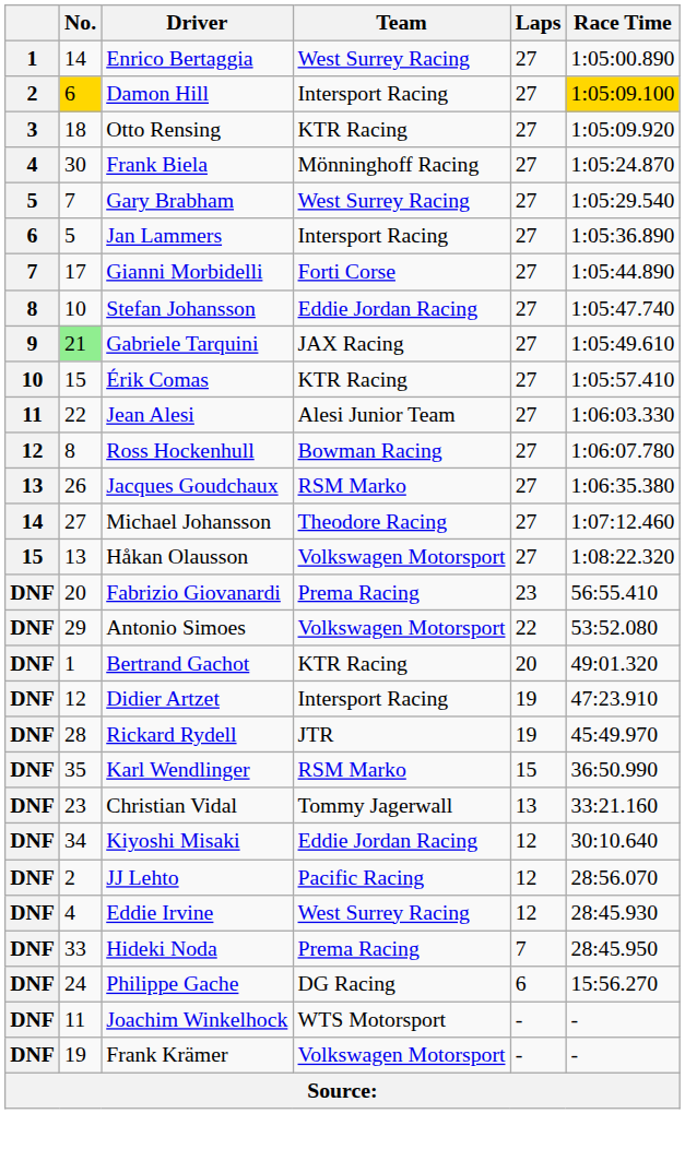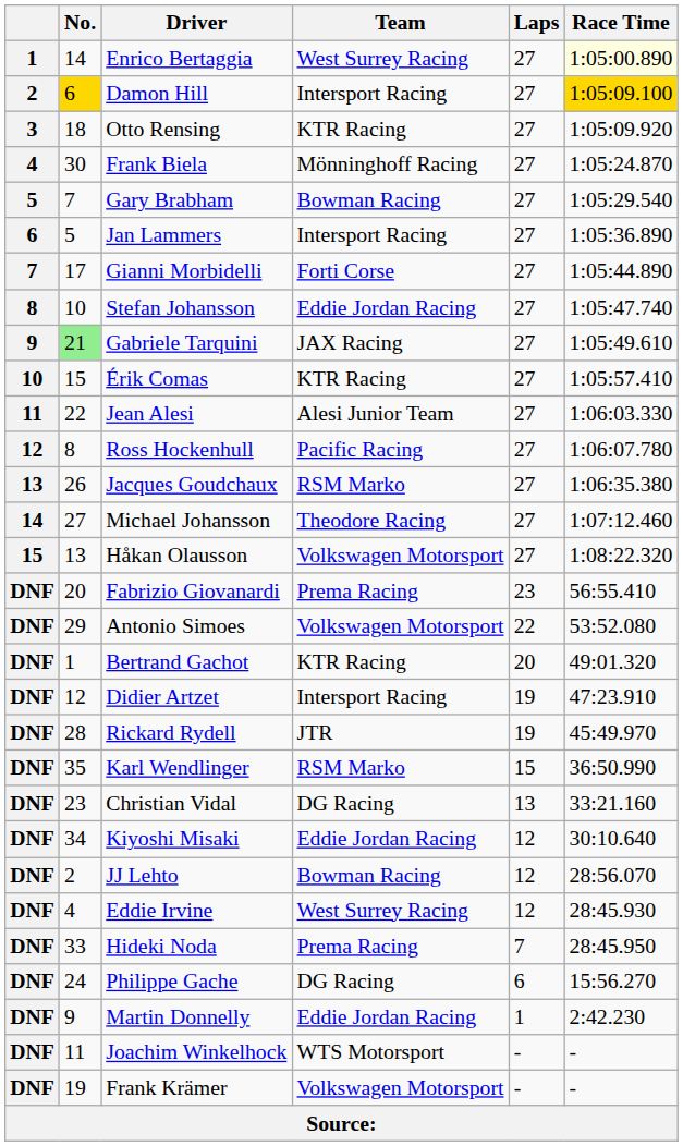 <table class="wikitable" style="font-size: 95%;">
 <tr>
 <th></th>
 <th>No.</th>
 <th>Driver</th>
 <th>Team</th>
 <th>Laps</th>
 <th>Race Time</th>
 </tr>
 <tr>
 <th>1</th>
 <td>14</td>
 <td> <a href='#'>Enrico Bertaggia</a></td>
 <td><a href='#'>West Surrey Racing</a></td>
 <td>27</td>
-<td>1:05:00.890</td>
+<td style="background: lightyellow;">1:05:00.890</td>
 </tr>
 <tr>
 <th>2</th>
 <td style="background: gold;">6</td>
 <td> <a href='#'>Damon Hill</a></td>
 <td>Intersport Racing</td>
 <td>27</td>
 <td style="background: gold;">1:05:09.100</td>
 </tr>
 <tr>
 <th>3</th>
 <td>18</td>
 <td> Otto Rensing</td>
 <td>KTR Racing</td>
 <td>27</td>
 <td>1:05:09.920</td>
 </tr>
 <tr>
 <th>4</th>
 <td>30</td>
 <td> <a href='#'>Frank Biela</a></td>
 <td>Mönninghoff Racing</td>
 <td>27</td>
 <td>1:05:24.870</td>
 </tr>
 <tr>
 <th>5</th>
 <td>7</td>
 <td> <a href='#'>Gary Brabham</a></td>
-<td><a href='#'>West Surrey Racing</a></td>
+<td><a href='#'>Bowman Racing</a></td>
 <td>27</td>
 <td>1:05:29.540</td>
 </tr>
 <tr>
 <th>6</th>
 <td>5</td>
 <td> <a href='#'>Jan Lammers</a></td>
 <td>Intersport Racing</td>
 <td>27</td>
 <td>1:05:36.890</td>
 </tr>
 <tr>
 <th>7</th>
 <td>17</td>
 <td> <a href='#'>Gianni Morbidelli</a></td>
 <td><a href='#'>Forti Corse</a></td>
 <td>27</td>
 <td>1:05:44.890</td>
 </tr>
 <tr>
 <th>8</th>
 <td>10</td>
 <td> <a href='#'>Stefan Johansson</a></td>
 <td><a href='#'>Eddie Jordan Racing</a></td>
 <td>27</td>
 <td>1:05:47.740</td>
 </tr>
 <tr>
 <th>9</th>
 <td style="background: lightgreen;">21</td>
 <td> <a href='#'>Gabriele Tarquini</a></td>
 <td>JAX Racing</td>
 <td>27</td>
 <td>1:05:49.610</td>
 </tr>
 <tr>
 <th>10</th>
 <td>15</td>
 <td> <a href='#'>Érik Comas</a></td>
 <td>KTR Racing</td>
 <td>27</td>
 <td>1:05:57.410</td>
 </tr>
 <tr>
 <th>11</th>
 <td>22</td>
 <td> <a href='#'>Jean Alesi</a></td>
 <td>Alesi Junior Team</td>
 <td>27</td>
 <td>1:06:03.330</td>
 </tr>
 <tr>
 <th>12</th>
 <td>8</td>
 <td> <a href='#'>Ross Hockenhull</a></td>
-<td><a href='#'>Bowman Racing</a></td>
+<td><a href='#'>Pacific Racing</a></td>
 <td>27</td>
 <td>1:06:07.780</td>
 </tr>
 <tr>
 <th>13</th>
 <td>26</td>
 <td> <a href='#'>Jacques Goudchaux</a></td>
 <td><a href='#'>RSM Marko</a></td>
 <td>27</td>
 <td>1:06:35.380</td>
 </tr>
 <tr>
 <th>14</th>
 <td>27</td>
 <td> Michael Johansson</td>
 <td><a href='#'>Theodore Racing</a></td>
 <td>27</td>
 <td>1:07:12.460</td>
 </tr>
 <tr>
 <th>15</th>
 <td>13</td>
 <td> Håkan Olausson</td>
 <td><a href='#'>Volkswagen Motorsport</a></td>
 <td>27</td>
 <td>1:08:22.320</td>
 </tr>
 <tr>
 <th>DNF</th>
 <td>20</td>
 <td> <a href='#'>Fabrizio Giovanardi</a></td>
 <td><a href='#'>Prema Racing</a></td>
 <td>23</td>
 <td>56:55.410</td>
 </tr>
 <tr>
 <th>DNF</th>
 <td>29</td>
 <td> Antonio Simoes</td>
 <td><a href='#'>Volkswagen Motorsport</a></td>
 <td>22</td>
 <td>53:52.080</td>
 </tr>
 <tr>
 <th>DNF</th>
 <td>1</td>
 <td> <a href='#'>Bertrand Gachot</a></td>
 <td>KTR Racing</td>
 <td>20</td>
 <td>49:01.320</td>
 </tr>
 <tr>
 <th>DNF</th>
 <td>12</td>
 <td> <a href='#'>Didier Artzet</a></td>
 <td>Intersport Racing</td>
 <td>19</td>
 <td>47:23.910</td>
 </tr>
 <tr>
 <th>DNF</th>
 <td>28</td>
 <td> <a href='#'>Rickard Rydell</a></td>
 <td>JTR</td>
 <td>19</td>
 <td>45:49.970</td>
 </tr>
 <tr>
 <th>DNF</th>
 <td>35</td>
 <td> <a href='#'>Karl Wendlinger</a></td>
 <td><a href='#'>RSM Marko</a></td>
 <td>15</td>
 <td>36:50.990</td>
 </tr>
 <tr>
 <th>DNF</th>
 <td>23</td>
 <td> Christian Vidal</td>
-<td>Tommy Jagerwall</td>
+<td>DG Racing</td>
 <td>13</td>
 <td>33:21.160</td>
 </tr>
 <tr>
 <th>DNF</th>
 <td>34</td>
 <td> <a href='#'>Kiyoshi Misaki</a></td>
 <td><a href='#'>Eddie Jordan Racing</a></td>
 <td>12</td>
 <td>30:10.640</td>
 </tr>
 <tr>
 <th>DNF</th>
 <td>2</td>
 <td> <a href='#'>JJ Lehto</a></td>
-<td><a href='#'>Pacific Racing</a></td>
+<td><a href='#'>Bowman Racing</a></td>
 <td>12</td>
 <td>28:56.070</td>
 </tr>
 <tr>
 <th>DNF</th>
 <td>4</td>
 <td> <a href='#'>Eddie Irvine</a></td>
 <td><a href='#'>West Surrey Racing</a></td>
 <td>12</td>
 <td>28:45.930</td>
 </tr>
 <tr>
 <th>DNF</th>
 <td>33</td>
 <td> <a href='#'>Hideki Noda</a></td>
 <td><a href='#'>Prema Racing</a></td>
 <td>7</td>
 <td>28:45.950</td>
 </tr>
 <tr>
 <th>DNF</th>
 <td>24</td>
 <td> <a href='#'>Philippe Gache</a></td>
 <td>DG Racing</td>
 <td>6</td>
 <td>15:56.270</td>
 </tr>
 <tr>
 <th>DNF</th>
+<td>9</td>
+<td> <a href='#'>Martin Donnelly</a></td>
+<td><a href='#'>Eddie Jordan Racing</a></td>
+<td>1</td>
+<td>2:42.230</td>
+</tr>
+<tr>
+<th>DNF</th>
 <td>11</td>
 <td> <a href='#'>Joachim Winkelhock</a></td>
 <td>WTS Motorsport</td>
 <td>-</td>
 <td>-</td>
 </tr>
 <tr>
 <th>DNF</th>
 <td>19</td>
 <td> Frank Krämer</td>
 <td><a href='#'>Volkswagen Motorsport</a></td>
 <td>-</td>
 <td>-</td>
 </tr>
 <tr>
 <th colspan="6">Source:</th>
 </tr>
 </table>
